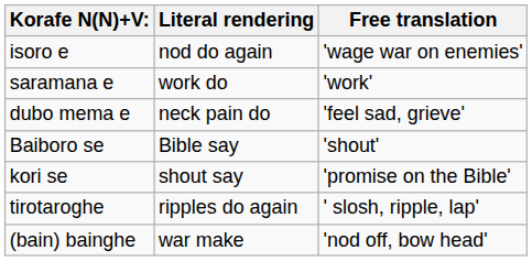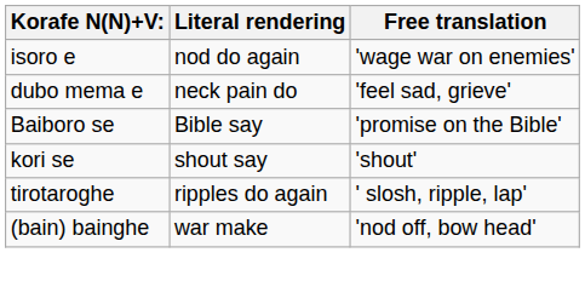 <table class="wikitable">
 <tr>
 <th>Korafe N(N)+V:</th>
 <th>Literal rendering</th>
 <th>Free translation</th>
 </tr>
 <tr>
 <td>isoro e</td>
 <td>nod do again</td>
 <td>'wage war on enemies'</td>
 </tr>
 <tr>
-<td>saramana e</td>
-<td>work do</td>
-<td>'work'</td>
-</tr>
-<tr>
 <td>dubo mema e</td>
 <td>neck pain do</td>
 <td>'feel sad, grieve'</td>
 </tr>
 <tr>
 <td>Baiboro se</td>
 <td>Bible say</td>
-<td>'shout'</td>
+<td>'promise on the Bible'</td>
 </tr>
 <tr>
 <td>kori se</td>
 <td>shout say</td>
-<td>'promise on the Bible'</td>
+<td>'shout'</td>
 </tr>
 <tr>
 <td>tirotaroghe</td>
 <td>ripples do again</td>
 <td>' slosh, ripple, lap'</td>
 </tr>
 <tr>
 <td>(bain) bainghe</td>
 <td>war make</td>
 <td>'nod off, bow head'</td>
 </tr>
 </table>
